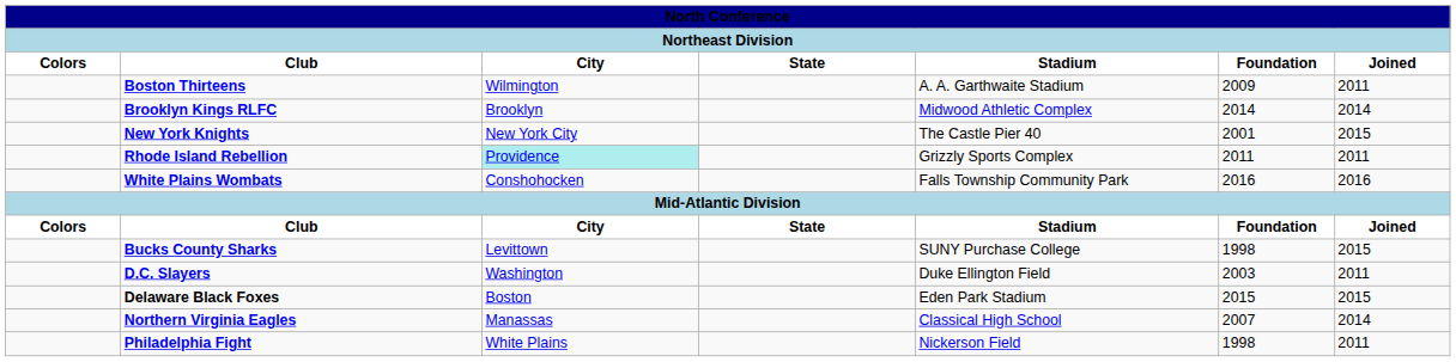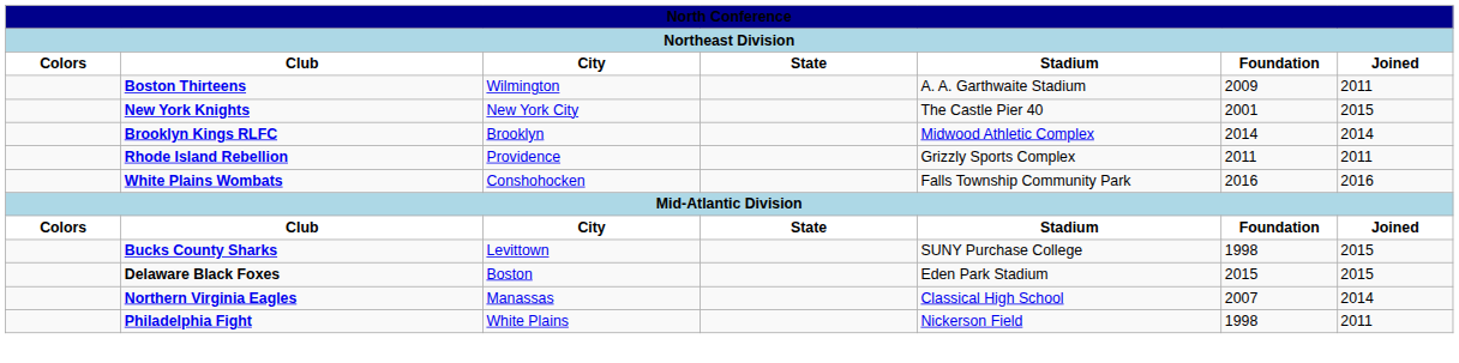 <table class="wikitable" style="width: 99%">
 <tr>
 <td style="background:darkblue; text-align:center;" colspan="7"><strong><span>North Conference</span></strong></td>
 </tr>
 <tr>
 <td style="background:lightblue; text-align:center;" colspan="7"><strong><span>Northeast Division</span></strong></td>
 </tr>
 <tr>
 <th style="background:white; width:8%">Colors</th>
 <th style="background:white; width:25%">Club</th>
 <th style="background:white; width:15%">City</th>
 <th style="background:white; width:15%">State</th>
 <th style="background:white; width:21%">Stadium</th>
 <th style="background:white; width:8%">Foundation</th>
 <th style="background:white; width:8%">Joined</th>
 </tr>
 <tr>
 <td style="text-align:center;"></td>
 <td><strong><a href='#'>Boston Thirteens</a></strong></td>
 <td><a href='#'>Wilmington</a></td>
 <td></td>
 <td>A. A. Garthwaite Stadium</td>
 <td>2009</td>
 <td>2011</td>
 </tr>
 <tr>
 <td style="text-align:center;"></td>
+<td><strong><a href='#'>New York Knights</a></strong></td>
+<td><a href='#'>New York City</a></td>
+<td></td>
+<td>The Castle Pier 40</td>
+<td>2001</td>
+<td>2015</td>
+</tr>
+<tr>
+<td style="text-align:center;"></td>
 <td><strong><a href='#'>Brooklyn Kings RLFC</a></strong></td>
 <td><a href='#'>Brooklyn</a></td>
 <td></td>
 <td><a href='#'>Midwood Athletic Complex</a></td>
 <td>2014</td>
 <td>2014</td>
 </tr>
 <tr>
 <td style="text-align:center;"></td>
-<td><strong><a href='#'>New York Knights</a></strong></td>
-<td><a href='#'>New York City</a></td>
-<td></td>
-<td>The Castle Pier 40</td>
-<td>2001</td>
-<td>2015</td>
-</tr>
-<tr>
-<td style="text-align:center;"></td>
 <td><strong><a href='#'>Rhode Island Rebellion</a></strong></td>
-<td style="background: paleturquoise;"><a href='#'>Providence</a></td>
+<td><a href='#'>Providence</a></td>
 <td></td>
 <td>Grizzly Sports Complex</td>
 <td>2011</td>
 <td>2011</td>
 </tr>
 <tr>
 <td></td>
 <td><strong><a href='#'>White Plains Wombats</a></strong></td>
 <td><a href='#'>Conshohocken</a></td>
 <td></td>
 <td>Falls Township Community Park</td>
 <td>2016</td>
 <td>2016</td>
 </tr>
 <tr>
 <td style="background:lightblue; text-align:center;" colspan="7"><strong><span>Mid-Atlantic Division</span></strong></td>
 </tr>
 <tr>
 <th style="background:white; width:8%">Colors</th>
 <th style="background:white; width:25%">Club</th>
 <th style="background:white; width:15%">City</th>
 <th style="background:white; width:15%">State</th>
 <th style="background:white; width:21%">Stadium</th>
 <th style="background:white; width:8%">Foundation</th>
 <th style="background:white; width:8%">Joined</th>
 </tr>
 <tr>
 <td style="text-align:center;"></td>
 <td><strong><a href='#'>Bucks County Sharks</a></strong></td>
 <td><a href='#'>Levittown</a></td>
 <td></td>
 <td>SUNY Purchase College</td>
 <td>1998</td>
 <td>2015</td>
 </tr>
 <tr>
 <td style="text-align:center;"></td>
-<td><strong><a href='#'>D.C. Slayers</a></strong></td>
-<td><a href='#'>Washington</a></td>
-<td></td>
-<td>Duke Ellington Field</td>
-<td>2003</td>
-<td>2011</td>
-</tr>
-<tr>
-<td style="text-align:center;"></td>
 <td><strong>Delaware Black Foxes</strong></td>
 <td><a href='#'>Boston</a></td>
 <td></td>
 <td>Eden Park Stadium</td>
 <td>2015</td>
 <td>2015</td>
 </tr>
 <tr>
 <td style="text-align:center;"></td>
 <td><strong><a href='#'>Northern Virginia Eagles</a></strong></td>
 <td><a href='#'>Manassas</a></td>
 <td></td>
 <td><a href='#'>Classical High School</a></td>
 <td>2007</td>
 <td>2014</td>
 </tr>
 <tr>
 <td style="text-align:center;"></td>
 <td><strong><a href='#'>Philadelphia Fight</a></strong></td>
 <td><a href='#'>White Plains</a></td>
 <td></td>
 <td><a href='#'>Nickerson Field</a></td>
 <td>1998</td>
 <td>2011</td>
 </tr>
 </table>
